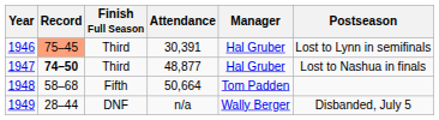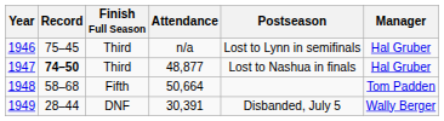 <table class="wikitable">
 <tr>
 <th>Year</th>
 <th>Record</th>
 <th>Finish <br><small>Full Season</small></th>
 <th>Attendance</th>
+<th>Postseason</th>
 <th>Manager</th>
-<th>Postseason</th>
 </tr>
 <tr align=center>
 <td><a href='#'>1946</a></td>
-<td style="background: lightsalmon;">75–45</td>
+<td>75–45</td>
 <td>Third</td>
-<td>30,391</td>
+<td>n/a</td>
+<td>Lost to Lynn in semifinals</td>
 <td><a href='#'>Hal Gruber</a></td>
-<td>Lost to Lynn in semifinals</td>
 </tr>
 <tr align=center>
 <td><a href='#'>1947</a></td>
 <td><strong>74–50</strong></td>
 <td>Third</td>
 <td>48,877</td>
+<td>Lost to Nashua in finals</td>
 <td><a href='#'>Hal Gruber</a></td>
-<td>Lost to Nashua in finals</td>
 </tr>
 <tr align=center>
 <td><a href='#'>1948</a></td>
 <td>58–68</td>
 <td>Fifth</td>
 <td>50,664</td>
+<td></td>
 <td><a href='#'>Tom Padden</a></td>
-<td></td>
 </tr>
 <tr align=center>
 <td><a href='#'>1949</a></td>
 <td>28–44</td>
 <td>DNF</td>
-<td>n/a</td>
+<td>30,391</td>
+<td>Disbanded, July 5</td>
 <td><a href='#'>Wally Berger</a></td>
-<td>Disbanded, July 5</td>
 </tr>
 </table>
